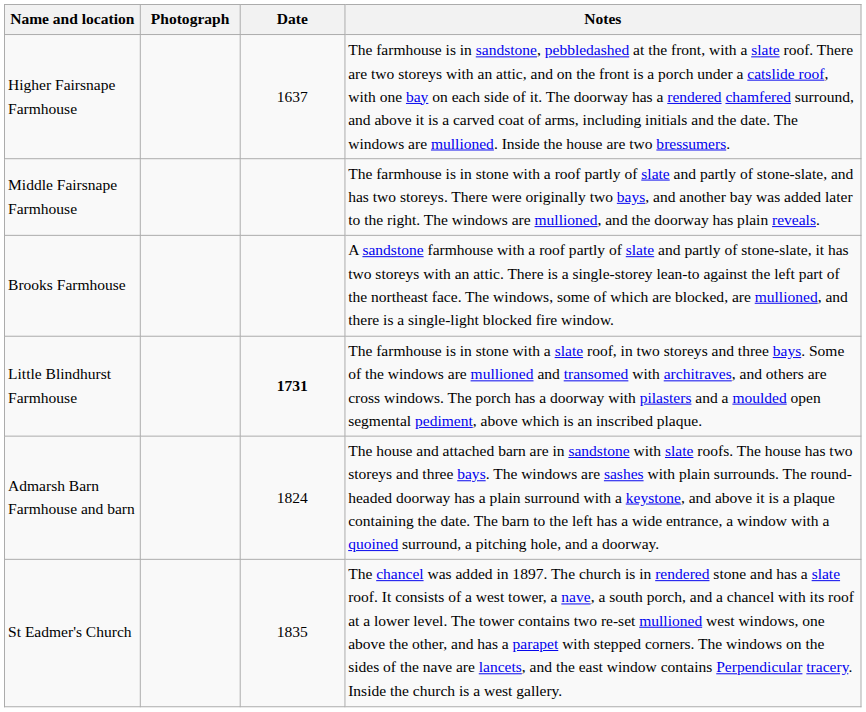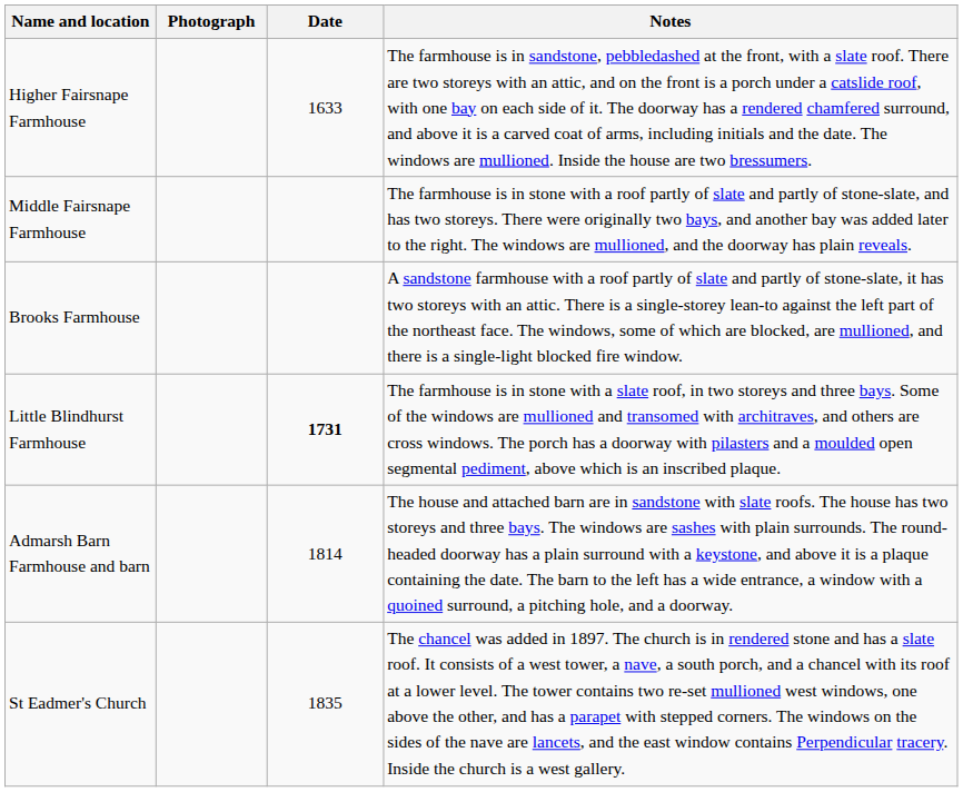 <table class="wikitable sortable plainrowheaders" style="width:100%;border:0px;text-align:left;line-height:150%;">
 <tr>
 <th scope="col"  style="width:150px">Name and location</th>
 <th scope="col"  style="width:100px" class="unsortable">Photograph</th>
 <th scope="col"  style="width:120px">Date</th>
 <th scope="col"  style="width:650px" class="unsortable">Notes</th>
 </tr>
 <tr>
 <td>Higher Fairsnape Farmhouse<br><small></small></td>
 <td></td>
-<td align="center">1637</td>
+<td align="center">1633</td>
 <td>The farmhouse is in <a href='#'>sandstone</a>, <a href='#'>pebbledashed</a> at the front, with a <a href='#'>slate</a> roof.  There are two storeys with an attic, and on the front is a porch under a <a href='#'>catslide roof</a>, with one <a href='#'>bay</a> on each side of it.  The doorway has a <a href='#'>rendered</a> <a href='#'>chamfered</a> surround, and above it is a carved coat of arms, including initials and the date.  The windows are <a href='#'>mullioned</a>.  Inside the house are two <a href='#'>bressumers</a>.</td>
 </tr>
 <tr>
 <td>Middle Fairsnape Farmhouse<br><small></small></td>
 <td></td>
 <td align="center"></td>
 <td>The farmhouse is in stone with a roof partly of <a href='#'>slate</a> and partly of stone-slate, and has two storeys.  There were originally two <a href='#'>bays</a>, and another bay was added later to the right.  The windows are <a href='#'>mullioned</a>, and the doorway has plain <a href='#'>reveals</a>.</td>
 </tr>
 <tr>
 <td>Brooks Farmhouse<br><small></small></td>
 <td></td>
 <td align="center"></td>
 <td>A <a href='#'>sandstone</a> farmhouse with a roof partly of <a href='#'>slate</a> and partly of stone-slate, it has two storeys with an attic.  There is a single-storey lean-to against the left part of the northeast face.  The windows, some of which are blocked, are <a href='#'>mullioned</a>, and there is a single-light blocked fire window.</td>
 </tr>
 <tr>
 <td>Little Blindhurst Farmhouse<br><small></small></td>
 <td></td>
 <td align="center"><strong>1731</strong></td>
 <td>The farmhouse is in stone with a <a href='#'>slate</a> roof, in two storeys and three <a href='#'>bays</a>.  Some of the windows are <a href='#'>mullioned</a> and <a href='#'>transomed</a> with <a href='#'>architraves</a>, and others are cross windows.  The porch has a doorway with <a href='#'>pilasters</a> and a <a href='#'>moulded</a> open segmental <a href='#'>pediment</a>, above which is an inscribed plaque.</td>
 </tr>
 <tr>
 <td>Admarsh Barn Farmhouse and barn<br><small></small></td>
 <td></td>
-<td align="center">1824</td>
+<td align="center">1814</td>
 <td>The house and attached barn are in <a href='#'>sandstone</a> with <a href='#'>slate</a> roofs.  The house has two storeys and three <a href='#'>bays</a>.  The windows are <a href='#'>sashes</a> with plain surrounds.  The round-headed doorway has a plain surround with a <a href='#'>keystone</a>, and above it is a plaque containing the date.  The barn to the left has a wide entrance, a window with a <a href='#'>quoined</a> surround, a pitching hole, and a doorway.</td>
 </tr>
 <tr>
 <td>St Eadmer's Church<br><small></small></td>
 <td></td>
 <td align="center">1835</td>
 <td>The <a href='#'>chancel</a> was added in 1897.  The church is in <a href='#'>rendered</a> stone and has a <a href='#'>slate</a> roof.  It consists of a west tower, a <a href='#'>nave</a>, a south porch, and a chancel with its roof at a lower level.  The tower contains two re-set <a href='#'>mullioned</a> west windows, one above the other, and has a <a href='#'>parapet</a> with stepped corners.  The windows on the sides of the nave are <a href='#'>lancets</a>, and the east window contains <a href='#'>Perpendicular</a> <a href='#'>tracery</a>.  Inside the church is a west gallery.</td>
 </tr>
 <tr>
 </tr>
 </table>
